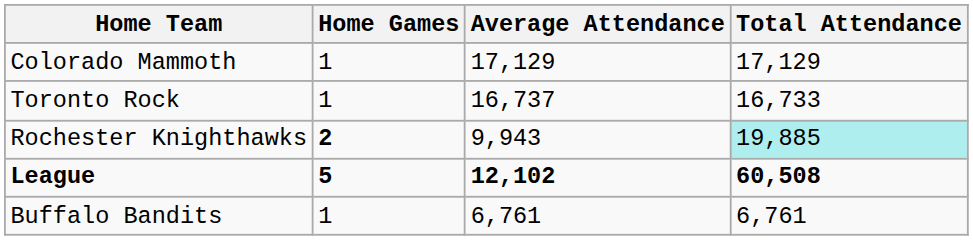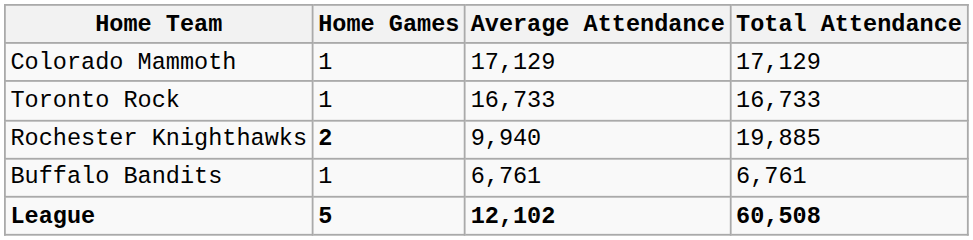 <table class="wikitable sortable">
 <tr>
 <th>Home Team</th>
 <th>Home Games</th>
 <th>Average Attendance</th>
 <th>Total Attendance</th>
 </tr>
 <tr>
 <td>Colorado Mammoth</td>
 <td>1</td>
 <td>17,129</td>
 <td>17,129</td>
 </tr>
 <tr>
 <td>Toronto Rock</td>
 <td>1</td>
-<td>16,737</td>
+<td>16,733</td>
 <td>16,733</td>
 </tr>
 <tr>
 <td>Rochester Knighthawks</td>
 <td><strong>2</strong></td>
-<td>9,943</td>
-<td style="background: paleturquoise;">19,885</td>
+<td>9,940</td>
+<td>19,885</td>
+</tr>
+<tr>
+<td>Buffalo Bandits</td>
+<td>1</td>
+<td>6,761</td>
+<td>6,761</td>
 </tr>
 <tr class="sortbottom">
 <td><strong>League</strong></td>
 <td><strong>5</strong></td>
 <td><strong>12,102</strong></td>
 <td><strong>60,508</strong></td>
 </tr>
-<tr>
-<td>Buffalo Bandits</td>
-<td>1</td>
-<td>6,761</td>
-<td>6,761</td>
-</tr>
 </table>
